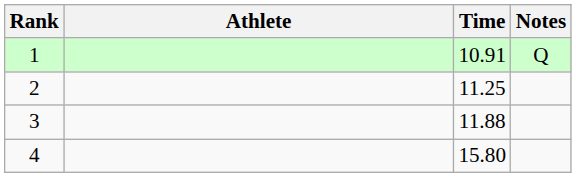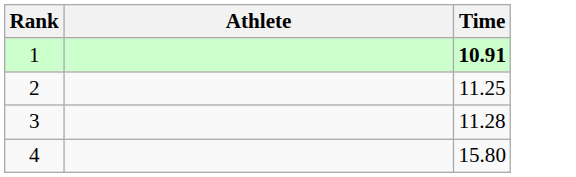 <table class="wikitable" style="text-align:center">
 <tr>
 <th>Rank</th>
 <th Style="width:18em">Athlete</th>
 <th>Time</th>
-<th>Notes</th>
 </tr>
 <tr style="background:#cfc">
 <td>1</td>
 <td style="text-align:left"></td>
-<td>10.91</td>
-<td>Q</td>
+<td><strong>10.91</strong></td>
 </tr>
 <tr>
 <td>2</td>
 <td style="text-align:left"></td>
 <td>11.25</td>
-<td></td>
 </tr>
 <tr>
 <td>3</td>
 <td style="text-align:left"></td>
-<td>11.88</td>
-<td></td>
+<td>11.28</td>
 </tr>
 <tr>
 <td>4</td>
 <td style="text-align:left"></td>
 <td>15.80</td>
-<td></td>
 </tr>
 </table>
